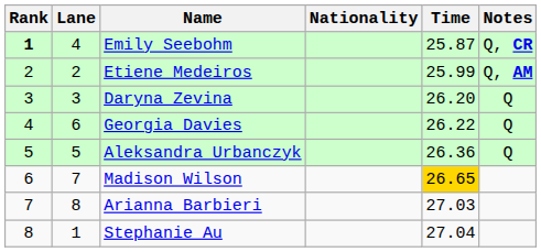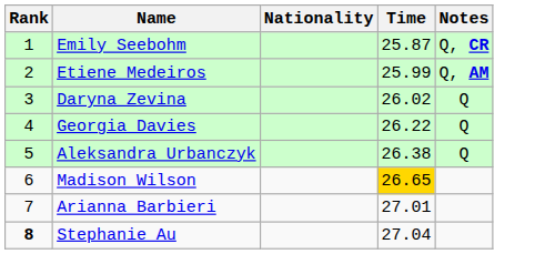 <table class="wikitable sortable" style="text-align:center">
 <tr>
 <th>Rank</th>
-<th>Lane</th>
 <th>Name</th>
 <th>Nationality</th>
 <th>Time</th>
 <th>Notes</th>
 </tr>
 <tr bgcolor=ccffcc>
-<td><strong>1</strong></td>
-<td>4</td>
+<td>1</td>
 <td align=left><a href='#'>Emily Seebohm</a></td>
 <td align=left></td>
 <td>25.87</td>
 <td>Q, <strong><a href='#'>CR</a></strong></td>
 </tr>
 <tr bgcolor=ccffcc>
-<td>2</td>
 <td>2</td>
 <td align=left><a href='#'>Etiene Medeiros</a></td>
 <td align=left></td>
 <td>25.99</td>
 <td>Q, <strong><a href='#'>AM</a></strong></td>
 </tr>
 <tr bgcolor=ccffcc>
 <td>3</td>
-<td>3</td>
 <td align=left><a href='#'>Daryna Zevina</a></td>
 <td align=left></td>
-<td>26.20</td>
+<td>26.02</td>
 <td>Q</td>
 </tr>
 <tr bgcolor=ccffcc>
 <td>4</td>
-<td>6</td>
 <td align=left><a href='#'>Georgia Davies</a></td>
 <td align=left></td>
 <td>26.22</td>
 <td>Q</td>
 </tr>
 <tr bgcolor=ccffcc>
 <td>5</td>
-<td>5</td>
 <td align=left><a href='#'>Aleksandra Urbanczyk</a></td>
 <td align=left></td>
-<td>26.36</td>
+<td>26.38</td>
 <td>Q</td>
 </tr>
 <tr>
 <td>6</td>
-<td>7</td>
 <td align=left><a href='#'>Madison Wilson</a></td>
 <td align=left></td>
 <td style="background: gold;">26.65</td>
 <td></td>
 </tr>
 <tr>
 <td>7</td>
-<td>8</td>
 <td align=left><a href='#'>Arianna Barbieri</a></td>
 <td align=left></td>
-<td>27.03</td>
+<td>27.01</td>
 <td></td>
 </tr>
 <tr>
-<td>8</td>
-<td>1</td>
+<td><strong>8</strong></td>
 <td align=left><a href='#'>Stephanie Au</a></td>
 <td align=left></td>
 <td>27.04</td>
 <td></td>
 </tr>
 </table>
